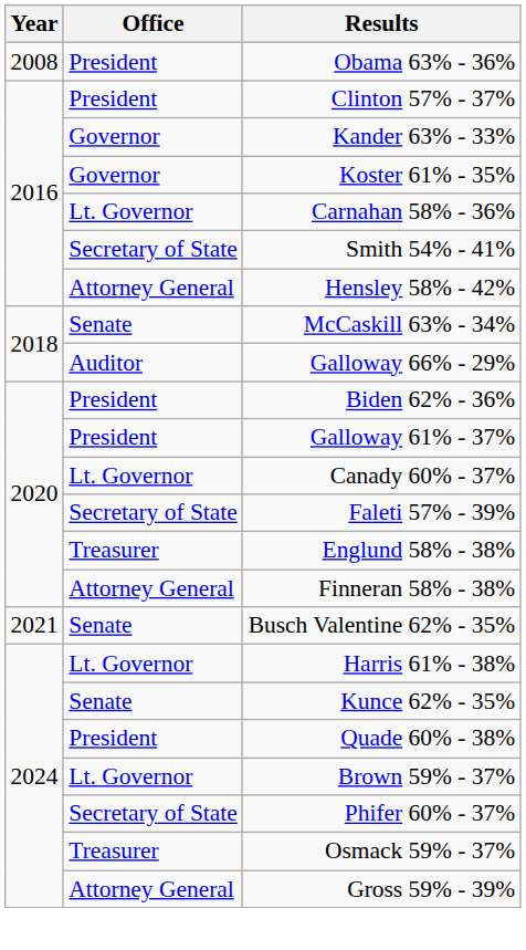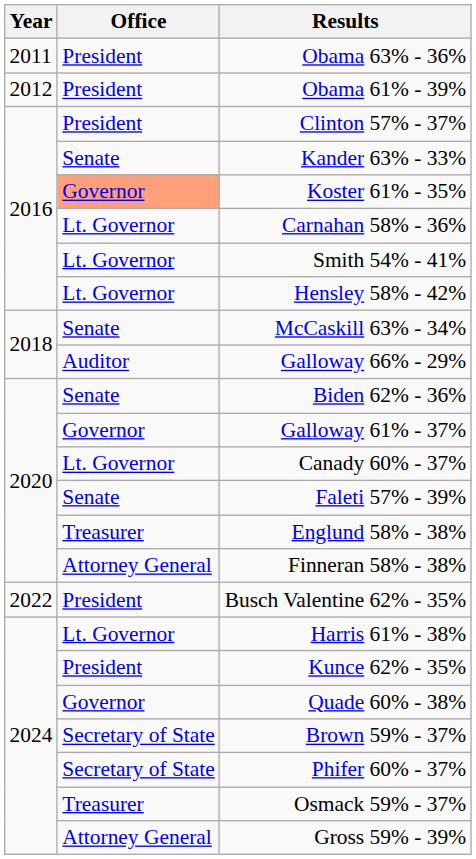 <table class=wikitable>
 <tr>
 <th>Year</th>
 <th>Office</th>
 <th>Results</th>
 </tr>
 <tr>
-<td>2008</td>
+<td>2011</td>
 <td><a href='#'>President</a></td>
 <td align="right" ><a href='#'>Obama</a> 63% - 36%</td>
+</tr>
+<tr>
+<td>2012</td>
+<td><a href='#'>President</a></td>
+<td align="right" ><a href='#'>Obama</a> 61% - 39%</td>
 </tr>
 <tr>
 <td rowspan=6>2016</td>
 <td><a href='#'>President</a></td>
 <td align="right" ><a href='#'>Clinton</a> 57% - 37%</td>
 </tr>
 <tr>
-<td><a href='#'>Governor</a></td>
+<td><a href='#'>Senate</a></td>
 <td align="right" ><a href='#'>Kander</a> 63% - 33%</td>
 </tr>
 <tr>
-<td><a href='#'>Governor</a></td>
+<td style="background: lightsalmon;"><a href='#'>Governor</a></td>
 <td align="right" ><a href='#'>Koster</a> 61% - 35%</td>
 </tr>
 <tr>
 <td><a href='#'>Lt. Governor</a></td>
 <td align="right" ><a href='#'>Carnahan</a> 58% - 36%</td>
 </tr>
 <tr>
-<td><a href='#'>Secretary of State</a></td>
+<td><a href='#'>Lt. Governor</a></td>
 <td align="right" >Smith 54% - 41%</td>
 </tr>
 <tr>
-<td><a href='#'>Attorney General</a></td>
+<td><a href='#'>Lt. Governor</a></td>
 <td align="right" ><a href='#'>Hensley</a> 58% - 42%</td>
 </tr>
 <tr>
 <td rowspan=2>2018</td>
 <td><a href='#'>Senate</a></td>
 <td align="right" ><a href='#'>McCaskill</a> 63% - 34%</td>
 </tr>
 <tr>
 <td><a href='#'>Auditor</a></td>
 <td align="right" ><a href='#'>Galloway</a> 66% - 29%</td>
 </tr>
 <tr>
 <td rowspan=6>2020</td>
-<td><a href='#'>President</a></td>
+<td><a href='#'>Senate</a></td>
 <td align="right" ><a href='#'>Biden</a> 62% - 36%</td>
 </tr>
 <tr>
-<td><a href='#'>President</a></td>
+<td><a href='#'>Governor</a></td>
 <td align="right" ><a href='#'>Galloway</a> 61% - 37%</td>
 </tr>
 <tr>
 <td><a href='#'>Lt. Governor</a></td>
 <td align="right" >Canady 60% - 37%</td>
 </tr>
 <tr>
-<td><a href='#'>Secretary of State</a></td>
+<td><a href='#'>Senate</a></td>
 <td align="right" ><a href='#'>Faleti</a> 57% - 39%</td>
 </tr>
 <tr>
 <td><a href='#'>Treasurer</a></td>
 <td align="right" ><a href='#'>Englund</a> 58% - 38%</td>
 </tr>
 <tr>
 <td><a href='#'>Attorney General</a></td>
 <td align="right" >Finneran 58% - 38%</td>
 </tr>
 <tr>
-<td>2021</td>
-<td><a href='#'>Senate</a></td>
+<td>2022</td>
+<td><a href='#'>President</a></td>
 <td align="right" >Busch Valentine 62% - 35%</td>
 </tr>
 <tr>
 <td rowspan=7>2024</td>
 <td><a href='#'>Lt. Governor</a></td>
 <td align="right" ><a href='#'>Harris</a> 61% - 38%</td>
 </tr>
 <tr>
-<td><a href='#'>Senate</a></td>
+<td><a href='#'>President</a></td>
 <td align="right" ><a href='#'>Kunce</a> 62% - 35%</td>
 </tr>
 <tr>
-<td><a href='#'>President</a></td>
+<td><a href='#'>Governor</a></td>
 <td align="right" ><a href='#'>Quade</a> 60% - 38%</td>
 </tr>
 <tr>
-<td><a href='#'>Lt. Governor</a></td>
+<td><a href='#'>Secretary of State</a></td>
 <td align="right" ><a href='#'>Brown</a> 59% - 37%</td>
 </tr>
 <tr>
 <td><a href='#'>Secretary of State</a></td>
 <td align="right" ><a href='#'>Phifer</a> 60% - 37%</td>
 </tr>
 <tr>
 <td><a href='#'>Treasurer</a></td>
 <td align="right" >Osmack 59% - 37%</td>
 </tr>
 <tr>
 <td><a href='#'>Attorney General</a></td>
 <td align="right" >Gross 59% - 39%</td>
 </tr>
 </table>
